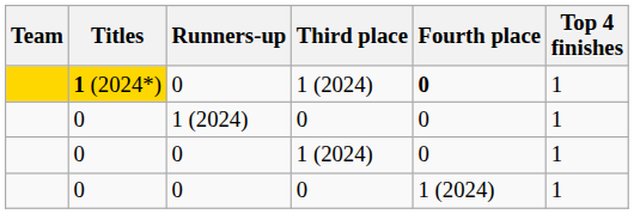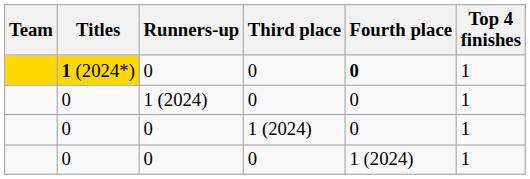 <table class="wikitable sortable">
 <tr>
 <th>Team</th>
 <th>Titles</th>
 <th>Runners-up</th>
 <th>Third place</th>
 <th>Fourth place</th>
 <th data-sort-type="number">Top 4<br>finishes</th>
 </tr>
 <tr>
 <td style=background:gold></td>
 <td style=background:gold><strong>1</strong> (2024*)</td>
 <td>0</td>
-<td>1 (2024)</td>
+<td>0</td>
 <td><strong>0</strong></td>
 <td>1</td>
 </tr>
 <tr>
 <td></td>
 <td>0</td>
 <td>1 (2024)</td>
 <td>0</td>
 <td>0</td>
 <td>1</td>
 </tr>
 <tr>
 <td></td>
 <td>0</td>
 <td>0</td>
 <td>1 (2024)</td>
 <td>0</td>
 <td>1</td>
 </tr>
 <tr>
 <td></td>
 <td>0</td>
 <td>0</td>
 <td>0</td>
 <td>1 (2024)</td>
 <td>1</td>
 </tr>
 </table>
